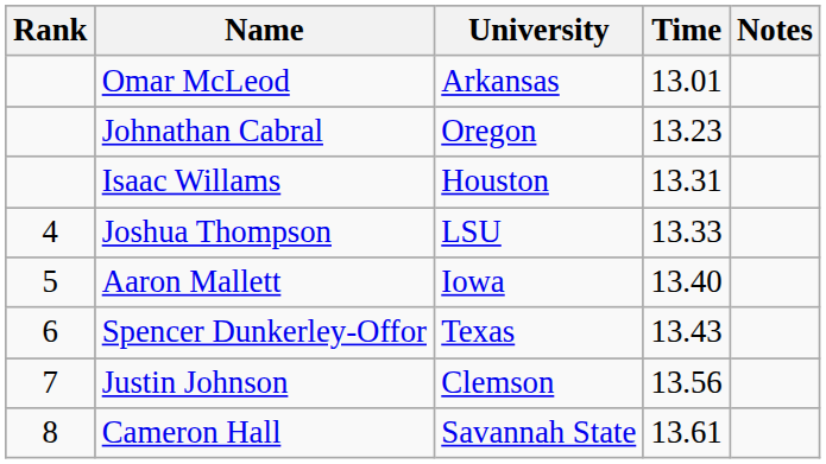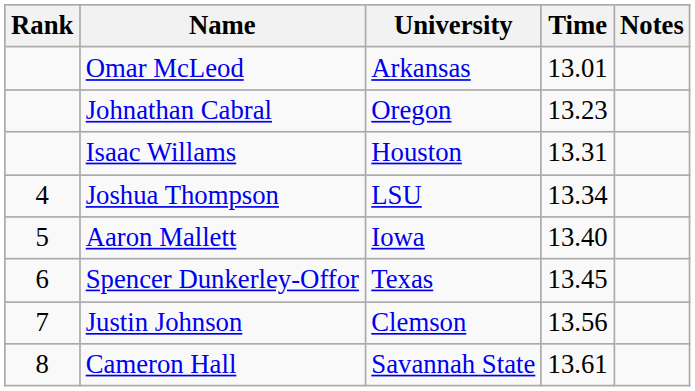 <table class="wikitable sortable" style="text-align:center">
 <tr>
 <th>Rank</th>
 <th>Name</th>
 <th>University</th>
 <th>Time</th>
 <th>Notes</th>
 </tr>
 <tr>
 <td></td>
 <td align=left><a href='#'>Omar McLeod</a> </td>
 <td align=left><a href='#'>Arkansas</a></td>
 <td>13.01</td>
 <td></td>
 </tr>
 <tr>
 <td></td>
 <td align=left><a href='#'>Johnathan Cabral</a> </td>
 <td align=left><a href='#'>Oregon</a></td>
 <td>13.23</td>
 <td></td>
 </tr>
 <tr>
 <td></td>
 <td align=left><a href='#'>Isaac Willams</a></td>
 <td align="left"><a href='#'>Houston</a></td>
 <td>13.31</td>
 <td></td>
 </tr>
 <tr>
 <td>4</td>
 <td align=left><a href='#'>Joshua Thompson</a></td>
 <td align="left"><a href='#'>LSU</a></td>
-<td>13.33</td>
+<td>13.34</td>
 <td></td>
 </tr>
 <tr>
 <td>5</td>
 <td align=left><a href='#'>Aaron Mallett</a></td>
 <td align="left"><a href='#'>Iowa</a></td>
 <td>13.40</td>
 <td></td>
 </tr>
 <tr>
 <td>6</td>
 <td align=left><a href='#'>Spencer Dunkerley-Offor</a></td>
 <td align="left"><a href='#'>Texas</a></td>
-<td>13.43</td>
+<td>13.45</td>
 <td></td>
 </tr>
 <tr>
 <td>7</td>
 <td align=left><a href='#'>Justin Johnson</a></td>
 <td align="left"><a href='#'>Clemson</a></td>
 <td>13.56</td>
 <td></td>
 </tr>
 <tr>
 <td>8</td>
 <td align=left><a href='#'>Cameron Hall</a></td>
 <td align="left"><a href='#'>Savannah State</a></td>
 <td>13.61</td>
 <td></td>
 </tr>
 </table>
